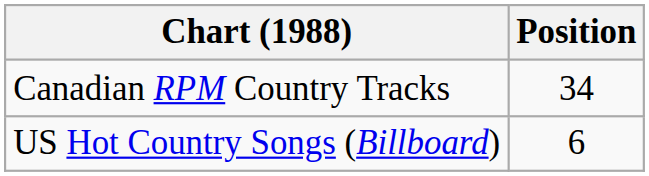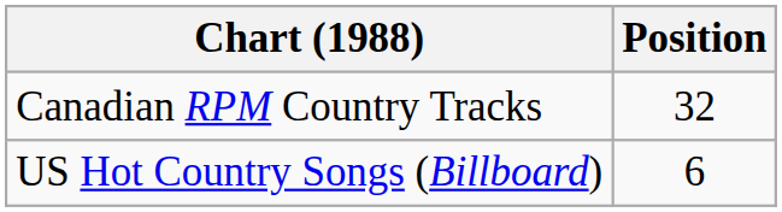 <table class="wikitable sortable">
 <tr>
 <th>Chart (1988)</th>
 <th>Position</th>
 </tr>
 <tr>
 <td>Canadian <em><a href='#'>RPM</a></em> Country Tracks</td>
-<td align="center">34</td>
+<td align="center">32</td>
 </tr>
 <tr>
 <td>US <a href='#'>Hot Country Songs</a> (<em><a href='#'>Billboard</a></em>)</td>
 <td align="center">6</td>
 </tr>
 </table>
